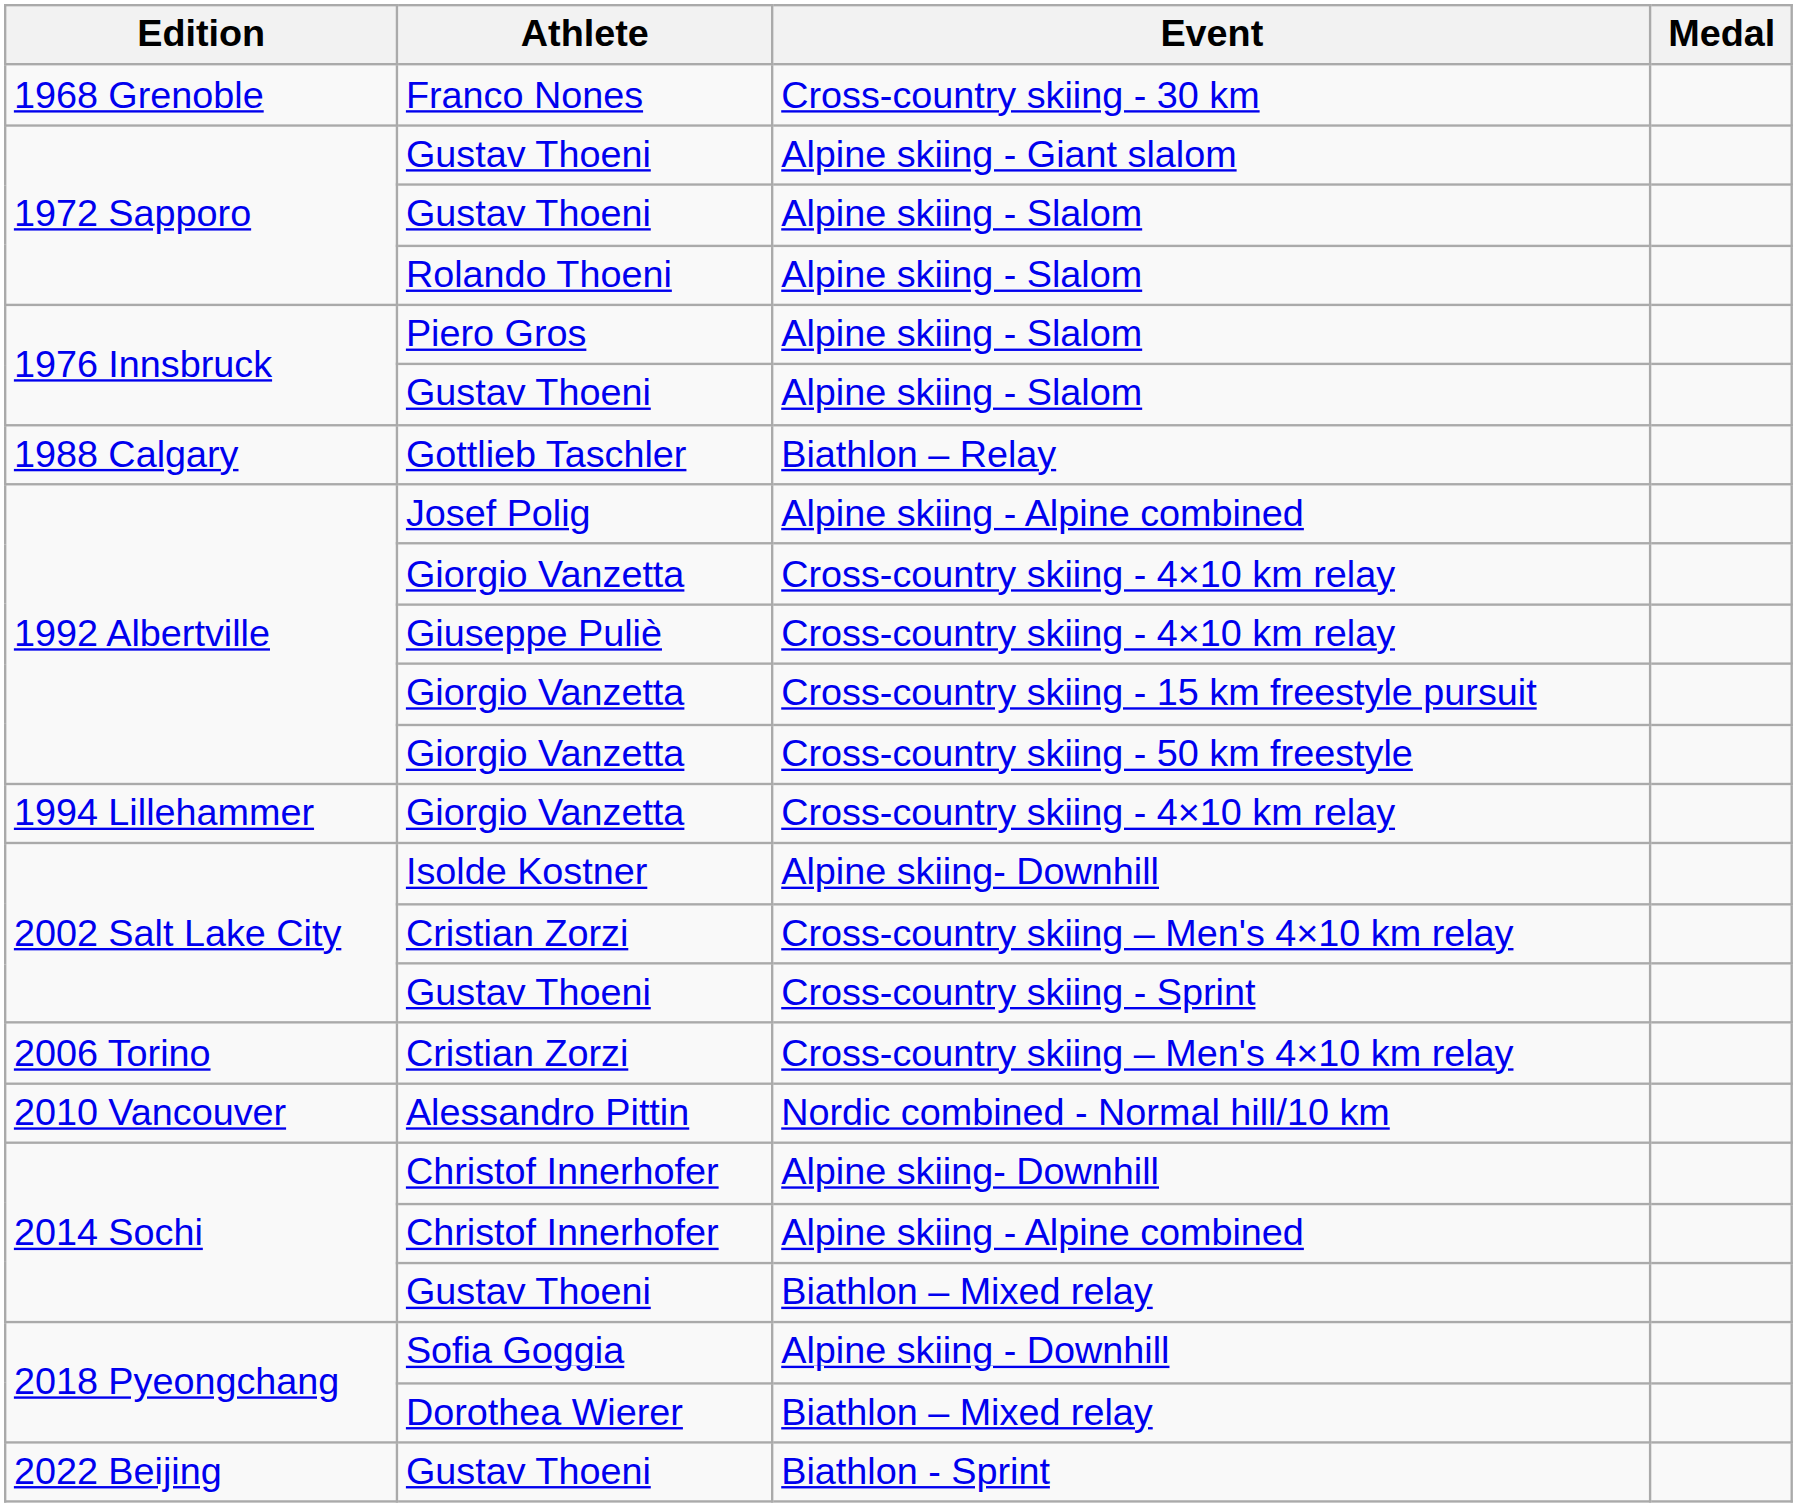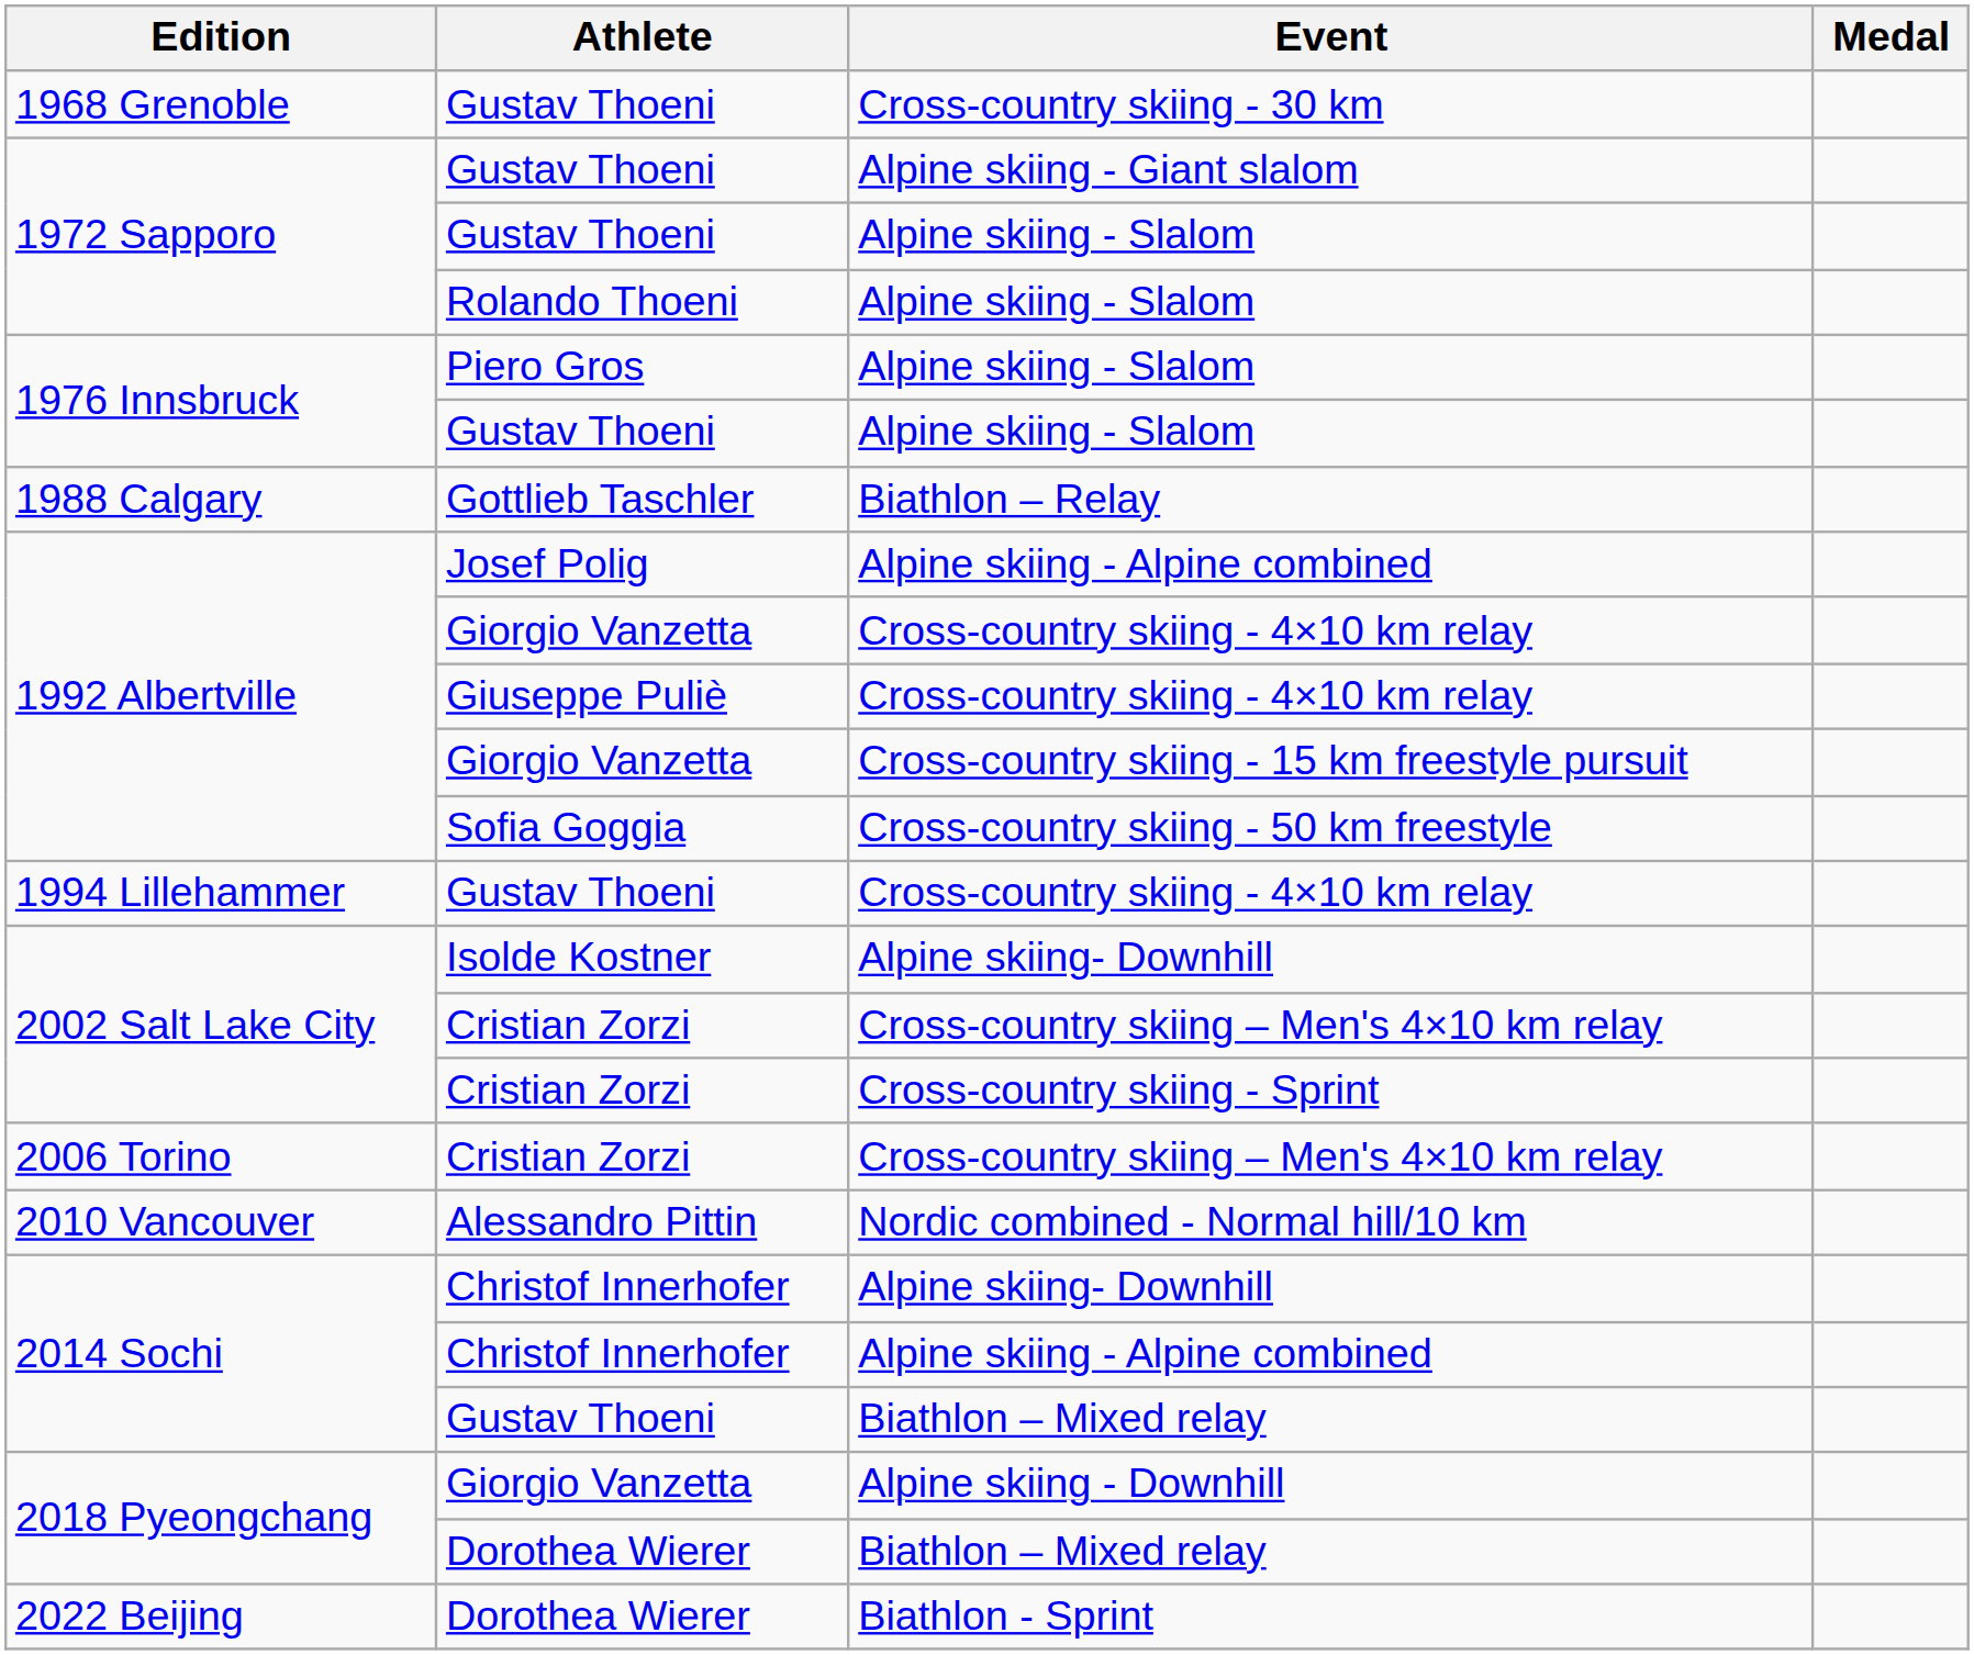 <table class="wikitable sortable" width=60% style="font-size:100%; text-align:left;">
 <tr>
 <th>Edition</th>
 <th>Athlete</th>
 <th>Event</th>
 <th>Medal</th>
 </tr>
 <tr>
 <td><a href='#'>1968 Grenoble</a></td>
-<td><a href='#'>Franco Nones</a></td>
+<td><a href='#'>Gustav Thoeni</a></td>
 <td><a href='#'>Cross-country skiing - 30 km</a></td>
 <td></td>
 </tr>
 <tr>
 <td rowspan=3><a href='#'>1972 Sapporo</a></td>
 <td><a href='#'>Gustav Thoeni</a></td>
 <td><a href='#'>Alpine skiing - Giant slalom</a></td>
 <td></td>
 </tr>
 <tr>
 <td><a href='#'>Gustav Thoeni</a></td>
 <td><a href='#'>Alpine skiing - Slalom</a></td>
 <td></td>
 </tr>
 <tr>
 <td><a href='#'>Rolando Thoeni</a></td>
 <td><a href='#'>Alpine skiing - Slalom</a></td>
 <td></td>
 </tr>
 <tr>
 <td rowspan=2><a href='#'>1976 Innsbruck</a></td>
 <td><a href='#'>Piero Gros</a></td>
 <td><a href='#'>Alpine skiing - Slalom</a></td>
 <td></td>
 </tr>
 <tr>
 <td><a href='#'>Gustav Thoeni</a></td>
 <td><a href='#'>Alpine skiing - Slalom</a></td>
 <td></td>
 </tr>
 <tr>
 <td><a href='#'>1988 Calgary</a></td>
 <td><a href='#'>Gottlieb Taschler</a></td>
 <td><a href='#'>Biathlon – Relay</a></td>
 <td></td>
 </tr>
 <tr>
 <td rowspan=5><a href='#'>1992 Albertville</a></td>
 <td><a href='#'>Josef Polig</a></td>
 <td><a href='#'>Alpine skiing - Alpine combined</a></td>
 <td></td>
 </tr>
 <tr>
 <td><a href='#'>Giorgio Vanzetta</a></td>
 <td><a href='#'>Cross-country skiing - 4×10 km relay</a></td>
 <td></td>
 </tr>
 <tr>
 <td><a href='#'>Giuseppe Puliè</a></td>
 <td><a href='#'>Cross-country skiing - 4×10 km relay</a></td>
 <td></td>
 </tr>
 <tr>
 <td><a href='#'>Giorgio Vanzetta</a></td>
 <td><a href='#'>Cross-country skiing - 15 km freestyle pursuit</a></td>
 <td></td>
 </tr>
 <tr>
-<td><a href='#'>Giorgio Vanzetta</a></td>
+<td><a href='#'>Sofia Goggia</a></td>
 <td><a href='#'>Cross-country skiing - 50 km freestyle</a></td>
 <td></td>
 </tr>
 <tr>
 <td><a href='#'>1994 Lillehammer</a></td>
-<td><a href='#'>Giorgio Vanzetta</a></td>
+<td><a href='#'>Gustav Thoeni</a></td>
 <td><a href='#'>Cross-country skiing - 4×10 km relay</a></td>
 <td></td>
 </tr>
 <tr>
 <td rowspan=3><a href='#'>2002 Salt Lake City</a></td>
 <td><a href='#'>Isolde Kostner</a></td>
 <td><a href='#'>Alpine skiing- Downhill</a></td>
 <td></td>
 </tr>
 <tr>
 <td><a href='#'>Cristian Zorzi</a></td>
 <td><a href='#'>Cross-country skiing – Men's 4×10 km relay</a></td>
 <td></td>
 </tr>
 <tr>
-<td><a href='#'>Gustav Thoeni</a></td>
+<td><a href='#'>Cristian Zorzi</a></td>
 <td><a href='#'>Cross-country skiing - Sprint</a></td>
 <td></td>
 </tr>
 <tr>
 <td><a href='#'>2006 Torino</a></td>
 <td><a href='#'>Cristian Zorzi</a></td>
 <td><a href='#'>Cross-country skiing – Men's 4×10 km relay</a></td>
 <td></td>
 </tr>
 <tr>
 <td><a href='#'>2010 Vancouver</a></td>
 <td><a href='#'>Alessandro Pittin</a></td>
 <td><a href='#'>Nordic combined - Normal hill/10 km</a></td>
 <td></td>
 </tr>
 <tr>
 <td rowspan=3><a href='#'>2014 Sochi</a></td>
 <td><a href='#'>Christof Innerhofer</a></td>
 <td><a href='#'>Alpine skiing- Downhill</a></td>
 <td></td>
 </tr>
 <tr>
 <td><a href='#'>Christof Innerhofer</a></td>
 <td><a href='#'>Alpine skiing - Alpine combined</a></td>
 <td></td>
 </tr>
 <tr>
 <td><a href='#'>Gustav Thoeni</a></td>
 <td><a href='#'>Biathlon – Mixed relay</a></td>
 <td></td>
 </tr>
 <tr>
 <td rowspan=2><a href='#'>2018 Pyeongchang</a></td>
-<td><a href='#'>Sofia Goggia</a></td>
+<td><a href='#'>Giorgio Vanzetta</a></td>
 <td><a href='#'>Alpine skiing - Downhill</a></td>
 <td></td>
 </tr>
 <tr>
 <td><a href='#'>Dorothea Wierer</a></td>
 <td><a href='#'>Biathlon – Mixed relay</a></td>
 <td></td>
 </tr>
 <tr>
 <td><a href='#'>2022 Beijing</a></td>
-<td><a href='#'>Gustav Thoeni</a></td>
+<td><a href='#'>Dorothea Wierer</a></td>
 <td><a href='#'>Biathlon - Sprint</a></td>
 <td></td>
 </tr>
 </table>
